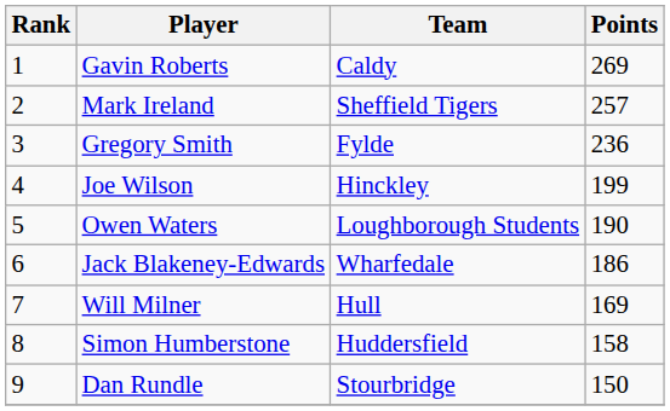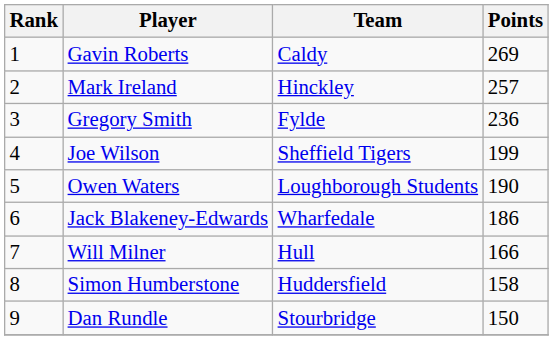 <table class="wikitable">
 <tr>
 <th>Rank</th>
 <th>Player</th>
 <th>Team</th>
 <th>Points</th>
 </tr>
 <tr>
 <td>1</td>
 <td> <a href='#'>Gavin Roberts</a></td>
 <td><a href='#'>Caldy</a></td>
 <td>269</td>
 </tr>
 <tr>
 <td>2</td>
 <td> <a href='#'>Mark Ireland</a></td>
-<td><a href='#'>Sheffield Tigers</a></td>
+<td><a href='#'>Hinckley</a></td>
 <td>257</td>
 </tr>
 <tr>
 <td>3</td>
 <td> <a href='#'>Gregory Smith</a></td>
 <td><a href='#'>Fylde</a></td>
 <td>236</td>
 </tr>
 <tr>
 <td>4</td>
 <td> <a href='#'>Joe Wilson</a></td>
-<td><a href='#'>Hinckley</a></td>
+<td><a href='#'>Sheffield Tigers</a></td>
 <td>199</td>
 </tr>
 <tr>
 <td>5</td>
 <td> <a href='#'>Owen Waters</a></td>
 <td><a href='#'>Loughborough Students</a></td>
 <td>190</td>
 </tr>
 <tr>
 <td>6</td>
 <td> <a href='#'>Jack Blakeney-Edwards</a></td>
 <td><a href='#'>Wharfedale</a></td>
 <td>186</td>
 </tr>
 <tr>
 <td>7</td>
 <td> <a href='#'>Will Milner</a></td>
 <td><a href='#'>Hull</a></td>
-<td>169</td>
+<td>166</td>
 </tr>
 <tr>
 <td>8</td>
 <td> <a href='#'>Simon Humberstone</a></td>
 <td><a href='#'>Huddersfield</a></td>
 <td>158</td>
 </tr>
 <tr>
 <td>9</td>
 <td> <a href='#'>Dan Rundle</a></td>
 <td><a href='#'>Stourbridge</a></td>
 <td>150</td>
 </tr>
 <tr>
 </tr>
 </table>
